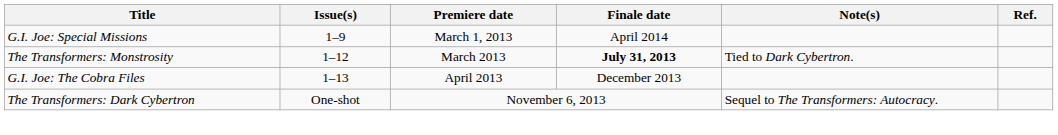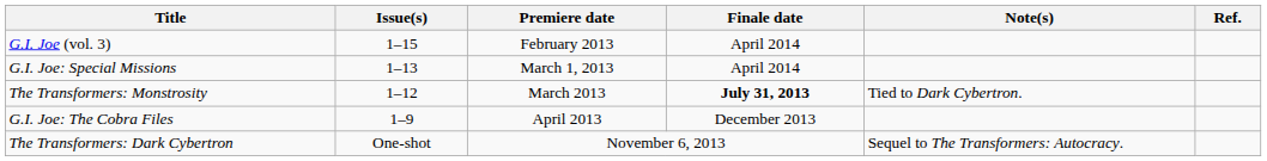 <table class="wikitable" width="100%">
 <tr>
 <th scope="col" width="25%">Title</th>
 <th scope="col" width="10%">Issue(s)</th>
 <th scope="col" width="15%">Premiere date</th>
 <th scope="col" width="15%">Finale date</th>
 <th scope="col" width="25%">Note(s)</th>
 <th scope="col" width="5%">Ref.</th>
 </tr>
 <tr>
+<td><em><a href='#'>G.I. Joe</a></em> (vol. 3)</td>
+<td style="text-align: center;">1–15</td>
+<td style="text-align: center;">February 2013</td>
+<td style="text-align: center;">April 2014</td>
+<td></td>
+<td></td>
+</tr>
+<tr>
 <td><em>G.I. Joe: Special Missions</em></td>
-<td style="text-align: center;">1–9</td>
+<td style="text-align: center;">1–13</td>
 <td style="text-align: center;">March 1, 2013</td>
 <td style="text-align: center;">April 2014</td>
 <td></td>
 <td></td>
 </tr>
 <tr>
 <td><em>The Transformers: Monstrosity</em></td>
 <td style="text-align: center;">1–12</td>
 <td style="text-align: center;">March 2013</td>
 <td style="text-align: center;"><strong>July 31, 2013</strong></td>
 <td>Tied to <em>Dark Cybertron</em>.</td>
 <td></td>
 </tr>
 <tr>
 <td><em>G.I. Joe: The Cobra Files</em></td>
-<td style="text-align: center;">1–13</td>
+<td style="text-align: center;">1–9</td>
 <td style="text-align: center;">April 2013</td>
 <td style="text-align: center;">December 2013</td>
 <td></td>
 <td></td>
 </tr>
 <tr>
 <td><em>The Transformers: Dark Cybertron</em></td>
 <td style="text-align: center;">One-shot</td>
 <td style="text-align: center;" colspan="2">November 6, 2013</td>
 <td>Sequel to <em>The Transformers: Autocracy</em>.</td>
 <td></td>
 </tr>
 </table>
